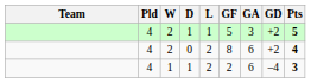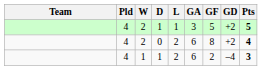 <table class="wikitable" style="text-align:center;">
 <tr>
 <th width=180>Team</th>
 <th width=20>Pld</th>
 <th width=20>W</th>
 <th width=20>D</th>
 <th width=20>L</th>
+<th width=20>GA</th>
 <th width=20>GF</th>
-<th width=20>GA</th>
 <th width=20>GD</th>
 <th width=20>Pts</th>
 </tr>
 <tr bgcolor="ccffcc">
 <td align="left"></td>
 <td>4</td>
 <td>2</td>
 <td>1</td>
 <td>1</td>
+<td>3</td>
 <td>5</td>
-<td>3</td>
 <td>+2</td>
 <td><strong>5</strong></td>
 </tr>
 <tr>
 <td align="left"></td>
 <td>4</td>
 <td>2</td>
 <td>0</td>
 <td>2</td>
+<td>6</td>
 <td>8</td>
-<td>6</td>
 <td>+2</td>
 <td><strong>4</strong></td>
 </tr>
 <tr>
 <td align="left"></td>
 <td>4</td>
 <td>1</td>
 <td>1</td>
 <td>2</td>
+<td>6</td>
 <td>2</td>
-<td>6</td>
 <td>–4</td>
 <td><strong>3</strong></td>
 </tr>
 </table>
